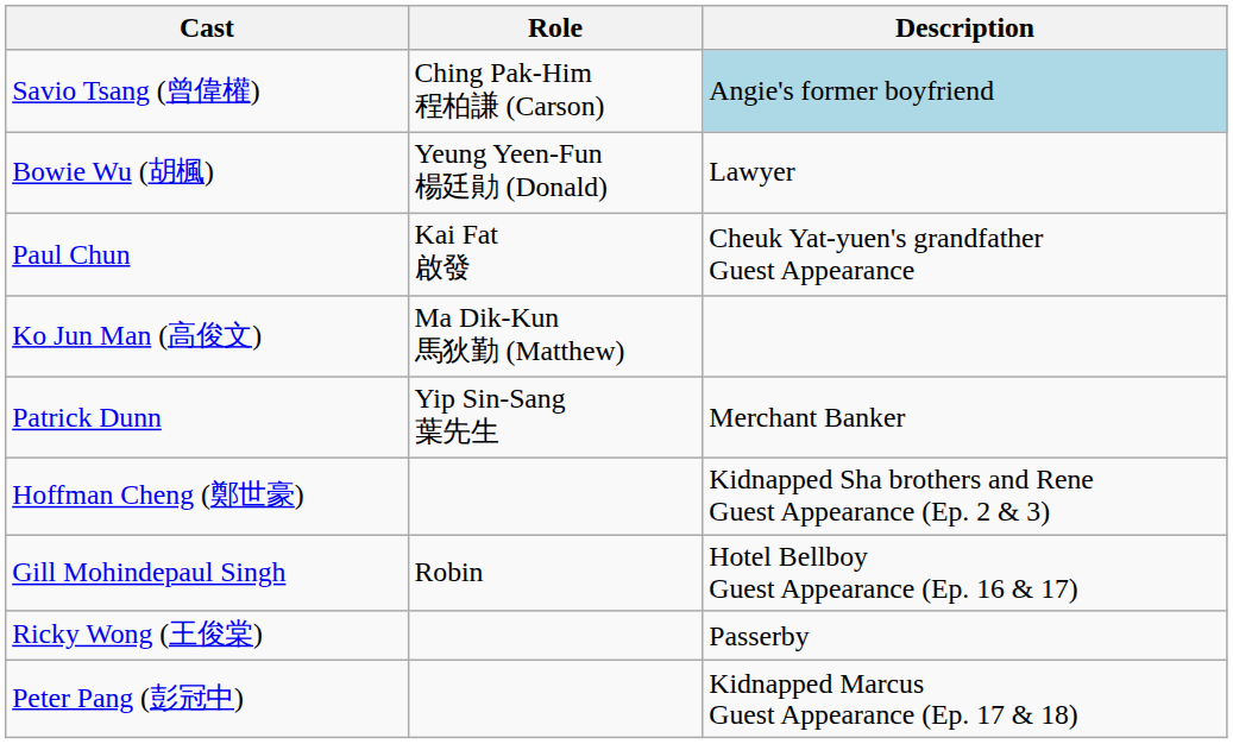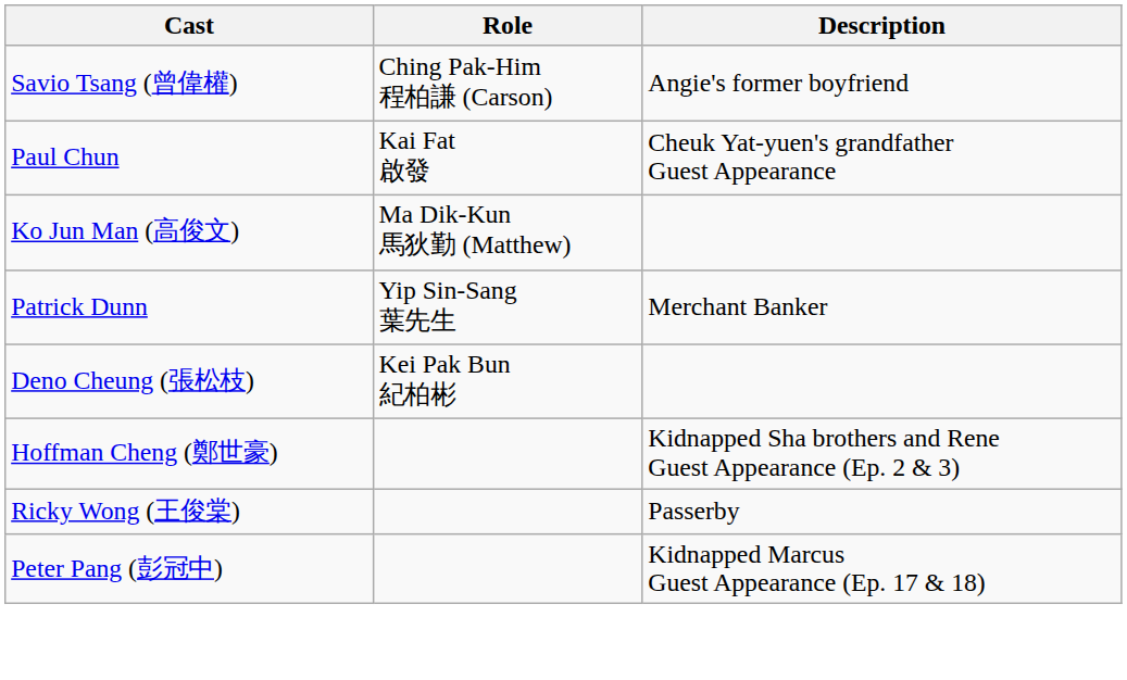 <table class="wikitable" width="55%">
 <tr>
 <th>Cast</th>
 <th>Role</th>
 <th>Description</th>
 </tr>
 <tr>
 <td><a href='#'>Savio Tsang</a> (<a href='#'>曾偉權</a>)</td>
 <td>Ching Pak-Him <br> 程柏謙 (Carson)</td>
-<td style="background: lightblue;">Angie's former boyfriend</td>
-</tr>
-<tr>
-<td><a href='#'>Bowie Wu</a> (<a href='#'>胡楓</a>)</td>
-<td>Yeung Yeen-Fun <br> 楊廷勛 (Donald)</td>
-<td>Lawyer</td>
+<td>Angie's former boyfriend</td>
 </tr>
 <tr>
 <td><a href='#'>Paul Chun</a></td>
 <td>Kai Fat <br> 啟發</td>
 <td>Cheuk Yat-yuen's grandfather <br> Guest Appearance</td>
 </tr>
 <tr>
 <td><a href='#'>Ko Jun Man</a> (<a href='#'>高俊文</a>)</td>
 <td>Ma Dik-Kun <br> 馬狄勤 (Matthew)</td>
 <td></td>
 </tr>
 <tr>
 <td><a href='#'>Patrick Dunn</a></td>
 <td>Yip Sin-Sang <br> 葉先生</td>
 <td>Merchant Banker</td>
 </tr>
 <tr>
+<td><a href='#'>Deno Cheung</a> (<a href='#'>張松枝</a>)</td>
+<td>Kei Pak Bun <br> 紀柏彬</td>
+<td></td>
+</tr>
+<tr>
 <td><a href='#'>Hoffman Cheng</a> (<a href='#'>鄭世豪</a>)</td>
 <td></td>
 <td>Kidnapped Sha brothers and Rene <br> Guest Appearance (Ep. 2 & 3)</td>
-</tr>
-<tr>
-<td><a href='#'>Gill Mohindepaul Singh</a></td>
-<td>Robin</td>
-<td>Hotel Bellboy <br> Guest Appearance (Ep. 16 & 17)</td>
 </tr>
 <tr>
 <td><a href='#'>Ricky Wong</a> (<a href='#'>王俊棠</a>)</td>
 <td></td>
 <td>Passerby</td>
 </tr>
 <tr>
 <td><a href='#'>Peter Pang</a> (<a href='#'>彭冠中</a>)</td>
 <td></td>
 <td>Kidnapped Marcus <br> Guest Appearance (Ep. 17 & 18)</td>
 </tr>
 </table>
